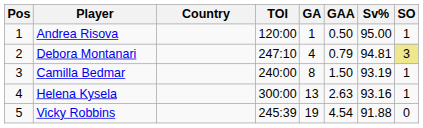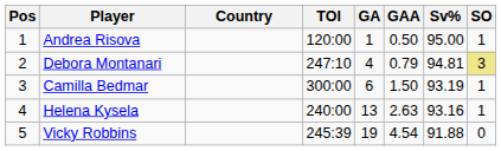 <table class="wikitable sortable" style="text-align: center;">
 <tr>
 <th width=30>Pos</th>
 <th width=150>Player</th>
 <th width=120>Country</th>
 <th width=20>TOI</th>
 <th width=20>GA</th>
 <th width=20>GAA</th>
 <th width=20>Sv%</th>
 <th width=20>SO</th>
 </tr>
 <tr>
 <td>1</td>
 <td align=left><a href='#'>Andrea Risova</a></td>
 <td align=left></td>
 <td>120:00</td>
 <td>1</td>
 <td>0.50</td>
 <td>95.00</td>
 <td>1</td>
 </tr>
 <tr>
 <td>2</td>
 <td align=left><a href='#'>Debora Montanari</a></td>
 <td align=left></td>
 <td>247:10</td>
 <td>4</td>
 <td>0.79</td>
 <td>94.81</td>
 <td style="background: khaki;">3</td>
 </tr>
 <tr>
 <td>3</td>
 <td align=left><a href='#'>Camilla Bedmar</a></td>
 <td align=left></td>
-<td>240:00</td>
-<td>8</td>
+<td>300:00</td>
+<td>6</td>
 <td>1.50</td>
 <td>93.19</td>
 <td>1</td>
 </tr>
 <tr>
 <td>4</td>
 <td align=left><a href='#'>Helena Kysela</a></td>
 <td align=left></td>
-<td>300:00</td>
+<td>240:00</td>
 <td>13</td>
 <td>2.63</td>
 <td>93.16</td>
 <td>1</td>
 </tr>
 <tr>
 <td>5</td>
 <td align=left><a href='#'>Vicky Robbins</a></td>
 <td align=left></td>
 <td>245:39</td>
 <td>19</td>
 <td>4.54</td>
 <td>91.88</td>
 <td>0</td>
 </tr>
 </table>
